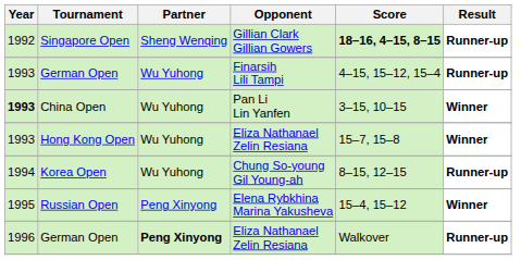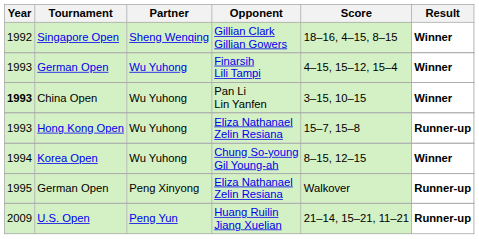 <table class="sortable wikitable" style="font-size: 90%;">
 <tr>
 <th>Year</th>
 <th>Tournament</th>
 <th>Partner</th>
 <th>Opponent</th>
 <th>Score</th>
 <th>Result</th>
 </tr>
 <tr style="background:#D4F1C5">
 <td align="center">1992</td>
 <td align="left"><a href='#'>Singapore Open</a></td>
 <td align="left"> <a href='#'>Sheng Wenqing</a></td>
 <td align="left"> <a href='#'>Gillian Clark</a><br> <a href='#'>Gillian Gowers</a></td>
-<td align="left"><strong>18–16, 4–15, 8–15</strong></td>
-<td style="text-align:left; background:white"> <strong>Runner-up</strong></td>
+<td align="left">18–16, 4–15, 8–15</td>
+<td style="text-align:left; background:white"> <strong>Winner</strong></td>
 </tr>
 <tr>
 </tr>
 <tr style="background:#D4F1C5">
 <td align="center">1993</td>
 <td align="left"><a href='#'>German Open</a></td>
 <td align="left"> <a href='#'>Wu Yuhong</a></td>
 <td align="left"> <a href='#'>Finarsih</a><br> <a href='#'>Lili Tampi</a></td>
 <td align="left">4–15, 15–12, 15–4</td>
-<td style="text-align:left; background:white"> <strong>Runner-up</strong></td>
+<td style="text-align:left; background:white"> <strong>Winner</strong></td>
 </tr>
 <tr>
 </tr>
 <tr style="background:#D4F1C5">
 <td align="center"><strong>1993</strong></td>
 <td align="left">China Open</td>
 <td align="left"> Wu Yuhong</td>
 <td align="left"> Pan Li<br> Lin Yanfen</td>
 <td align="left">3–15, 10–15</td>
 <td style="text-align:left; background: white"> <strong>Winner</strong></td>
 </tr>
 <tr>
 </tr>
 <tr style="background:#D4F1C5">
 <td align="center">1993</td>
 <td align="left"><a href='#'>Hong Kong Open</a></td>
 <td align="left"> Wu Yuhong</td>
 <td align="left"> <a href='#'>Eliza Nathanael</a><br> <a href='#'>Zelin Resiana</a></td>
 <td align="left">15–7, 15–8</td>
-<td style="text-align:left; background:white"> <strong>Winner</strong></td>
+<td style="text-align:left; background:white"> <strong>Runner-up</strong></td>
 </tr>
 <tr>
 </tr>
 <tr style="background:#D4F1C5">
 <td align="center">1994</td>
 <td align="left"><a href='#'>Korea Open</a></td>
 <td align="left"> Wu Yuhong</td>
 <td align="left"> <a href='#'>Chung So-young</a><br> <a href='#'>Gil Young-ah</a></td>
 <td align="left">8–15, 12–15</td>
-<td style="text-align:left; background:white"> <strong>Runner-up</strong></td>
+<td style="text-align:left; background:white"> <strong>Winner</strong></td>
+</tr>
+<tr>
 </tr>
 <tr>
 </tr>
 <tr style="background:#D4F1C5">
 <td align="center">1995</td>
-<td align="left"><a href='#'>Russian Open</a></td>
-<td align="left"> <a href='#'>Peng Xinyong</a></td>
-<td align="left"> <a href='#'>Elena Rybkhina</a> <br>  <a href='#'>Marina Yakusheva</a></td>
-<td align="left">15–4, 15–12</td>
-<td style="text-align:left; background:white"> <strong>Winner</strong></td>
-</tr>
-<tr>
-</tr>
-<tr style="background:#D4F1C5">
-<td align="center">1996</td>
 <td align="left">German Open</td>
-<td align="left"><strong> Peng Xinyong</strong></td>
+<td align="left"> Peng Xinyong</td>
 <td align="left"> <a href='#'>Eliza Nathanael</a> <br>  <a href='#'>Zelin Resiana</a></td>
 <td align="left">Walkover</td>
 <td style="text-align:left; background:white"> <strong>Runner-up</strong></td>
 </tr>
 <tr>
 </tr>
+<tr style="background:#D4F1C5">
+<td align="center">2009</td>
+<td align="left"><a href='#'>U.S. Open</a></td>
+<td align="left"> <a href='#'>Peng Yun</a></td>
+<td align="left"> <a href='#'>Huang Ruilin</a> <br>  <a href='#'>Jiang Xuelian</a></td>
+<td align="left">21–14, 15–21, 11–21</td>
+<td style="text-align:left; background:white"> <strong>Runner-up</strong></td>
+</tr>
 </table>
